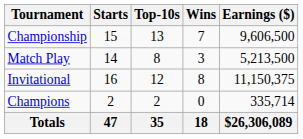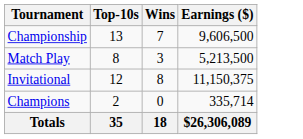 <table class="wikitable" style="text-align:center;">
 <tr>
 <th>Tournament</th>
-<th>Starts</th>
 <th>Top-10s</th>
 <th>Wins</th>
 <th>Earnings ($)</th>
 </tr>
 <tr>
 <td align="left"><a href='#'>Championship</a></td>
-<td>15</td>
 <td>13</td>
 <td>7</td>
 <td align=right>9,606,500</td>
 </tr>
 <tr>
 <td align="left"><a href='#'>Match Play</a></td>
-<td>14</td>
 <td>8</td>
 <td>3</td>
 <td align=right>5,213,500</td>
 </tr>
 <tr>
 <td align="left"><a href='#'>Invitational</a></td>
-<td>16</td>
 <td>12</td>
 <td>8</td>
 <td align=right>11,150,375</td>
 </tr>
 <tr>
 <td align="left"><a href='#'>Champions</a></td>
 <td>2</td>
-<td>2</td>
 <td>0</td>
 <td align=right>335,714</td>
 </tr>
 <tr>
 <th>Totals</th>
-<th>47</th>
 <th>35</th>
 <th>18</th>
 <th>$26,306,089</th>
 </tr>
 </table>
